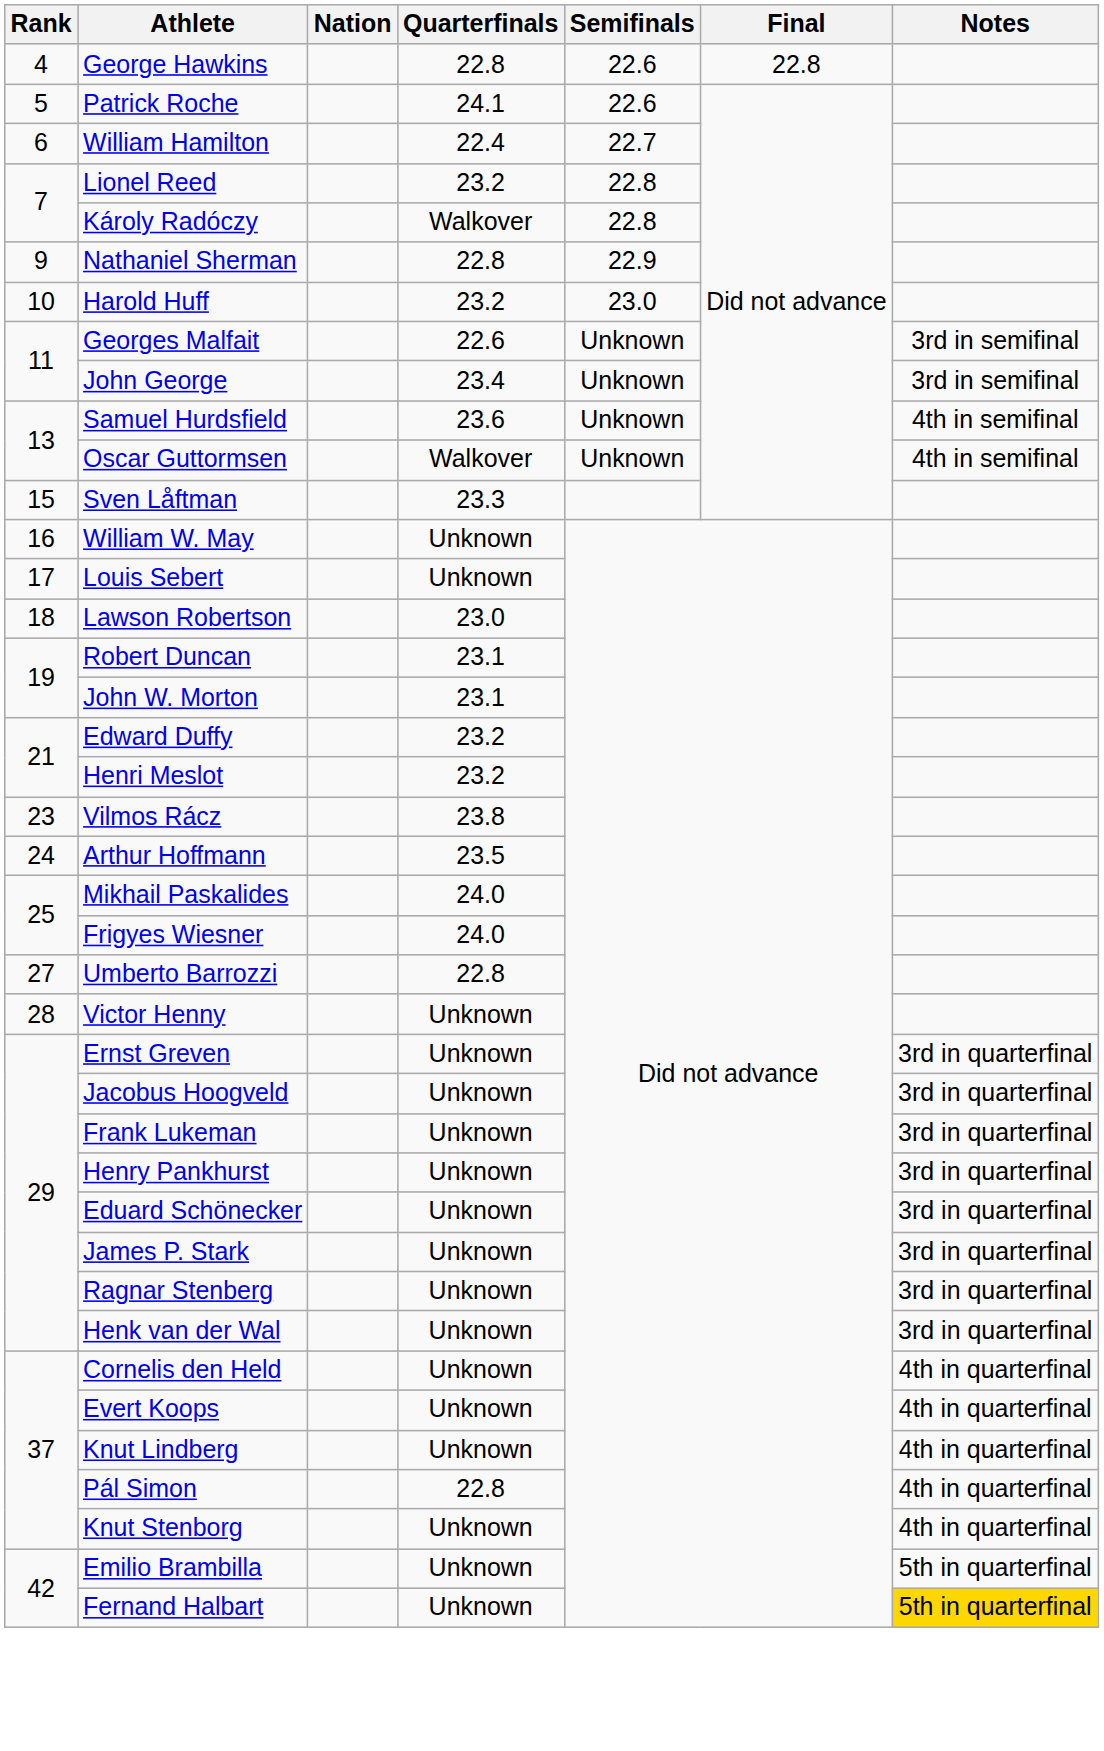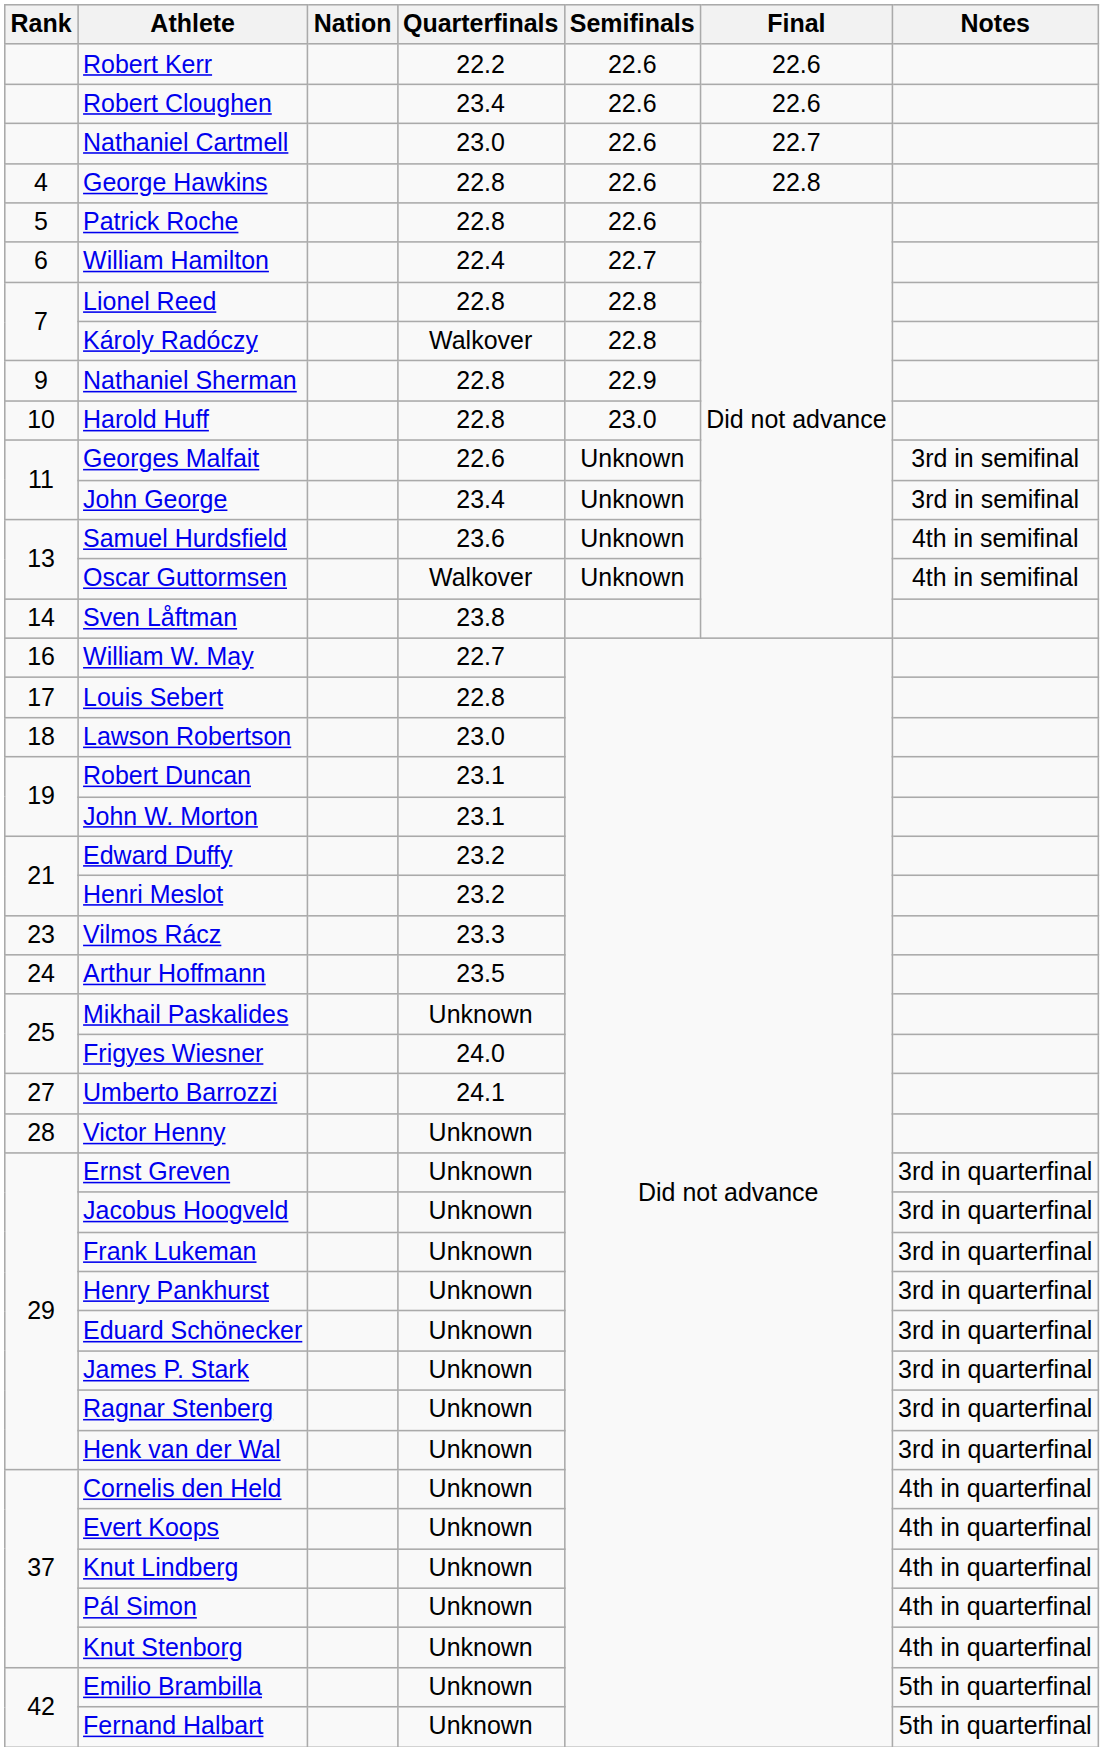 <table class="wikitable sortable" style="text-align:center">
 <tr>
 <th>Rank</th>
 <th>Athlete</th>
 <th>Nation</th>
 <th>Quarterfinals</th>
 <th>Semifinals</th>
 <th>Final</th>
 <th>Notes</th>
+</tr>
+<tr>
+<td></td>
+<td align=left><a href='#'>Robert Kerr</a></td>
+<td align=left></td>
+<td>22.2</td>
+<td>22.6</td>
+<td>22.6</td>
+<td></td>
+</tr>
+<tr>
+<td></td>
+<td align=left><a href='#'>Robert Cloughen</a></td>
+<td align=left></td>
+<td>23.4</td>
+<td>22.6</td>
+<td>22.6</td>
+<td></td>
+</tr>
+<tr>
+<td></td>
+<td align=left><a href='#'>Nathaniel Cartmell</a></td>
+<td align=left></td>
+<td>23.0</td>
+<td>22.6</td>
+<td>22.7</td>
+<td></td>
 </tr>
 <tr>
 <td>4</td>
 <td align=left><a href='#'>George Hawkins</a></td>
 <td align=left></td>
 <td>22.8</td>
 <td>22.6</td>
 <td>22.8</td>
 <td></td>
 </tr>
 <tr>
 <td>5</td>
 <td align=left><a href='#'>Patrick Roche</a></td>
 <td align=left></td>
-<td>24.1</td>
+<td>22.8</td>
 <td>22.6</td>
 <td rowspan=11 data-sort-value=30.0>Did not advance</td>
 <td></td>
 </tr>
 <tr>
 <td>6</td>
 <td align=left><a href='#'>William Hamilton</a></td>
 <td align=left></td>
 <td>22.4</td>
 <td>22.7</td>
 <td></td>
 </tr>
 <tr>
 <td rowspan=2>7</td>
 <td align=left><a href='#'>Lionel Reed</a></td>
 <td align=left></td>
-<td>23.2</td>
+<td>22.8</td>
 <td>22.8</td>
 <td></td>
 </tr>
 <tr>
 <td align=left><a href='#'>Károly Radóczy</a></td>
 <td align=left></td>
 <td data-sort-value=0.0>Walkover</td>
 <td>22.8</td>
 <td></td>
 </tr>
 <tr>
 <td>9</td>
 <td align=left><a href='#'>Nathaniel Sherman</a></td>
 <td align=left></td>
 <td>22.8</td>
 <td>22.9</td>
 <td></td>
 </tr>
 <tr>
 <td>10</td>
 <td align=left><a href='#'>Harold Huff</a></td>
 <td align=left></td>
-<td>23.2</td>
+<td>22.8</td>
 <td>23.0</td>
 <td></td>
 </tr>
 <tr>
 <td rowspan=2>11</td>
 <td align=left><a href='#'>Georges Malfait</a></td>
 <td align=left></td>
 <td>22.6</td>
 <td data-sort-value=30.0>Unknown</td>
 <td>3rd in semifinal</td>
 </tr>
 <tr>
 <td align=left><a href='#'>John George</a></td>
 <td align=left></td>
 <td>23.4</td>
 <td data-sort-value=30.0>Unknown</td>
 <td>3rd in semifinal</td>
 </tr>
 <tr>
 <td rowspan=2>13</td>
 <td align=left><a href='#'>Samuel Hurdsfield</a></td>
 <td align=left></td>
 <td>23.6</td>
 <td data-sort-value=30.0>Unknown</td>
 <td>4th in semifinal</td>
 </tr>
 <tr>
 <td align=left><a href='#'>Oscar Guttormsen</a></td>
 <td align=left></td>
 <td data-sort-value=0.0>Walkover</td>
 <td data-sort-value=30.0>Unknown</td>
 <td>4th in semifinal</td>
 </tr>
 <tr>
-<td>15</td>
+<td>14</td>
 <td align=left><a href='#'>Sven Låftman</a></td>
 <td align=left></td>
-<td>23.3</td>
+<td>23.8</td>
 <td data-sort-value=99.9></td>
 <td></td>
 </tr>
 <tr>
 <td>16</td>
 <td align=left><a href='#'>William W. May</a></td>
 <td align=left></td>
-<td data-sort-value=30.0>Unknown</td>
+<td>22.7</td>
 <td colspan=2 rowspan=28 data-sort-value=40.0>Did not advance</td>
 <td></td>
 </tr>
 <tr>
 <td>17</td>
 <td align=left><a href='#'>Louis Sebert</a></td>
 <td align=left></td>
-<td data-sort-value=30.0>Unknown</td>
+<td>22.8</td>
 <td></td>
 </tr>
 <tr>
 <td>18</td>
 <td align=left><a href='#'>Lawson Robertson</a></td>
 <td align=left></td>
 <td>23.0</td>
 <td></td>
 </tr>
 <tr>
 <td rowspan=2>19</td>
 <td align=left><a href='#'>Robert Duncan</a></td>
 <td align=left></td>
 <td>23.1</td>
 <td></td>
 </tr>
 <tr>
 <td align=left><a href='#'>John W. Morton</a></td>
 <td align=left></td>
 <td>23.1</td>
 <td></td>
 </tr>
 <tr>
 <td rowspan=2>21</td>
 <td align=left><a href='#'>Edward Duffy</a></td>
 <td align=left></td>
 <td>23.2</td>
 <td></td>
 </tr>
 <tr>
 <td align=left><a href='#'>Henri Meslot</a></td>
 <td align=left></td>
 <td>23.2</td>
 <td></td>
 </tr>
 <tr>
 <td>23</td>
 <td align=left><a href='#'>Vilmos Rácz</a></td>
 <td align=left></td>
-<td>23.8</td>
+<td>23.3</td>
 <td></td>
 </tr>
 <tr>
 <td>24</td>
 <td align=left><a href='#'>Arthur Hoffmann</a></td>
 <td align=left></td>
 <td>23.5</td>
 <td></td>
 </tr>
 <tr>
 <td rowspan=2>25</td>
 <td align=left><a href='#'>Mikhail Paskalides</a></td>
 <td align=left></td>
-<td>24.0</td>
+<td data-sort-value=30.0>Unknown</td>
 <td></td>
 </tr>
 <tr>
 <td align=left><a href='#'>Frigyes Wiesner</a></td>
 <td align=left></td>
 <td>24.0</td>
 <td></td>
 </tr>
 <tr>
 <td>27</td>
 <td align=left><a href='#'>Umberto Barrozzi</a></td>
 <td align=left></td>
-<td>22.8</td>
+<td>24.1</td>
 <td></td>
 </tr>
 <tr>
 <td>28</td>
 <td align=left><a href='#'>Victor Henny</a></td>
 <td align=left></td>
 <td data-sort-value=30.0>Unknown</td>
 <td></td>
 </tr>
 <tr>
 <td rowspan=8>29</td>
 <td align=left><a href='#'>Ernst Greven</a></td>
 <td align=left></td>
 <td data-sort-value=30.0>Unknown</td>
 <td>3rd in quarterfinal</td>
 </tr>
 <tr>
 <td align=left><a href='#'>Jacobus Hoogveld</a></td>
 <td align=left></td>
 <td data-sort-value=30.0>Unknown</td>
 <td>3rd in quarterfinal</td>
 </tr>
 <tr>
 <td align=left><a href='#'>Frank Lukeman</a></td>
 <td align=left></td>
 <td data-sort-value=30.0>Unknown</td>
 <td>3rd in quarterfinal</td>
 </tr>
 <tr>
 <td align=left><a href='#'>Henry Pankhurst</a></td>
 <td align=left></td>
 <td data-sort-value=30.0>Unknown</td>
 <td>3rd in quarterfinal</td>
 </tr>
 <tr>
 <td align=left><a href='#'>Eduard Schönecker</a></td>
 <td align=left></td>
 <td data-sort-value=30.0>Unknown</td>
 <td>3rd in quarterfinal</td>
 </tr>
 <tr>
 <td align=left><a href='#'>James P. Stark</a></td>
 <td align=left></td>
 <td data-sort-value=30.0>Unknown</td>
 <td>3rd in quarterfinal</td>
 </tr>
 <tr>
 <td align=left><a href='#'>Ragnar Stenberg</a></td>
 <td align=left></td>
 <td data-sort-value=30.0>Unknown</td>
 <td>3rd in quarterfinal</td>
 </tr>
 <tr>
 <td align=left><a href='#'>Henk van der Wal</a></td>
 <td align=left></td>
 <td data-sort-value=30.0>Unknown</td>
 <td>3rd in quarterfinal</td>
 </tr>
 <tr>
 <td rowspan=5>37</td>
 <td align=left><a href='#'>Cornelis den Held</a></td>
 <td align=left></td>
 <td data-sort-value=30.0>Unknown</td>
 <td>4th in quarterfinal</td>
 </tr>
 <tr>
 <td align=left><a href='#'>Evert Koops</a></td>
 <td align=left></td>
 <td data-sort-value=30.0>Unknown</td>
 <td>4th in quarterfinal</td>
 </tr>
 <tr>
 <td align=left><a href='#'>Knut Lindberg</a></td>
 <td align=left></td>
 <td data-sort-value=30.0>Unknown</td>
 <td>4th in quarterfinal</td>
 </tr>
 <tr>
 <td align=left><a href='#'>Pál Simon</a></td>
 <td align=left></td>
-<td>22.8</td>
+<td data-sort-value=30.0>Unknown</td>
 <td>4th in quarterfinal</td>
 </tr>
 <tr>
 <td align=left><a href='#'>Knut Stenborg</a></td>
 <td align=left></td>
 <td data-sort-value=30.0>Unknown</td>
 <td>4th in quarterfinal</td>
 </tr>
 <tr>
 <td rowspan=2>42</td>
 <td align=left><a href='#'>Emilio Brambilla</a></td>
 <td align=left></td>
 <td data-sort-value=30.0>Unknown</td>
 <td>5th in quarterfinal</td>
 </tr>
 <tr>
 <td align=left><a href='#'>Fernand Halbart</a></td>
 <td align=left></td>
 <td data-sort-value=30.0>Unknown</td>
-<td style="background: gold;">5th in quarterfinal</td>
+<td>5th in quarterfinal</td>
 </tr>
 </table>
